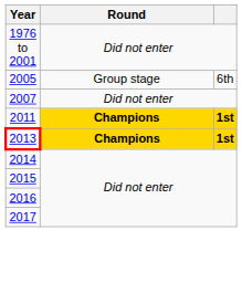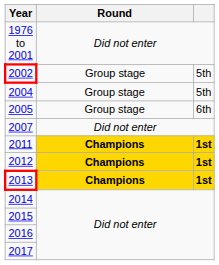 <table class="wikitable" style="text-align: center; font-size:90%">
 <tr>
 <th>Year</th>
 <th style="width:200px">Round</th>
 <th></th>
 </tr>
 <tr>
 <td><a href='#'>1976</a><br>to<br><a href='#'>2001</a></td>
 <td colspan="2"><em>Did not enter</em></td>
+</tr>
+<tr>
+<td style="border: 3px solid red"><a href='#'>2002</a></td>
+<td>Group stage</td>
+<td>5th</td>
+</tr>
+<tr>
+<td><a href='#'>2004</a></td>
+<td>Group stage</td>
+<td>5th</td>
 </tr>
 <tr>
 <td><a href='#'>2005</a></td>
 <td>Group stage</td>
 <td>6th</td>
 </tr>
 <tr>
 <td><a href='#'>2007</a></td>
 <td colspan="2"><em>Did not enter</em></td>
 </tr>
 <tr>
 <td><a href='#'>2011</a></td>
+<td bgcolor=Gold><strong>Champions</strong></td>
+<td bgcolor=Gold><strong>1st</strong></td>
+</tr>
+<tr>
+<td><a href='#'>2012</a></td>
 <td bgcolor=Gold><strong>Champions</strong></td>
 <td bgcolor=Gold><strong>1st</strong></td>
 </tr>
 <tr>
 <td style="border: 3px solid red"><a href='#'>2013</a></td>
 <td bgcolor=Gold><strong>Champions</strong></td>
 <td bgcolor=Gold><strong>1st</strong></td>
 </tr>
 <tr>
 <td><a href='#'>2014</a></td>
 <td colspan="2" rowspan="4"><em>Did not enter</em></td>
 </tr>
 <tr>
 <td><a href='#'>2015</a></td>
 </tr>
 <tr>
 <td><a href='#'>2016</a></td>
 </tr>
 <tr>
 <td><a href='#'>2017</a></td>
 </tr>
 </table>
